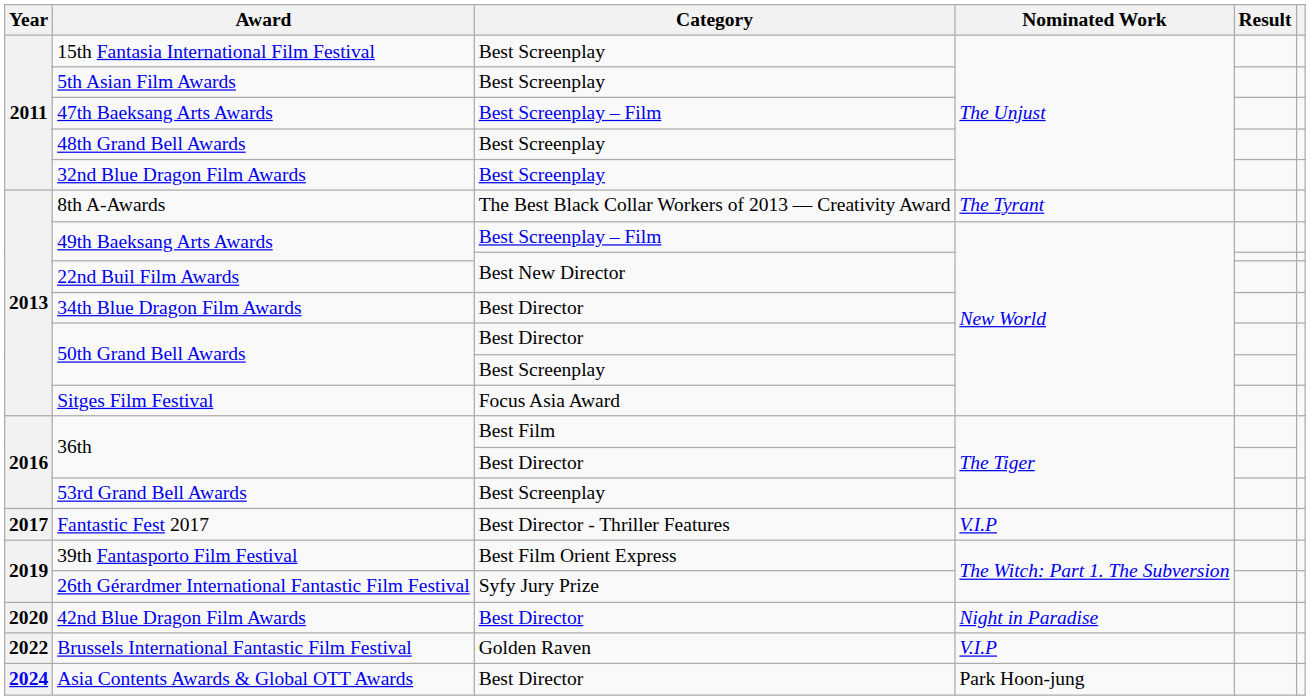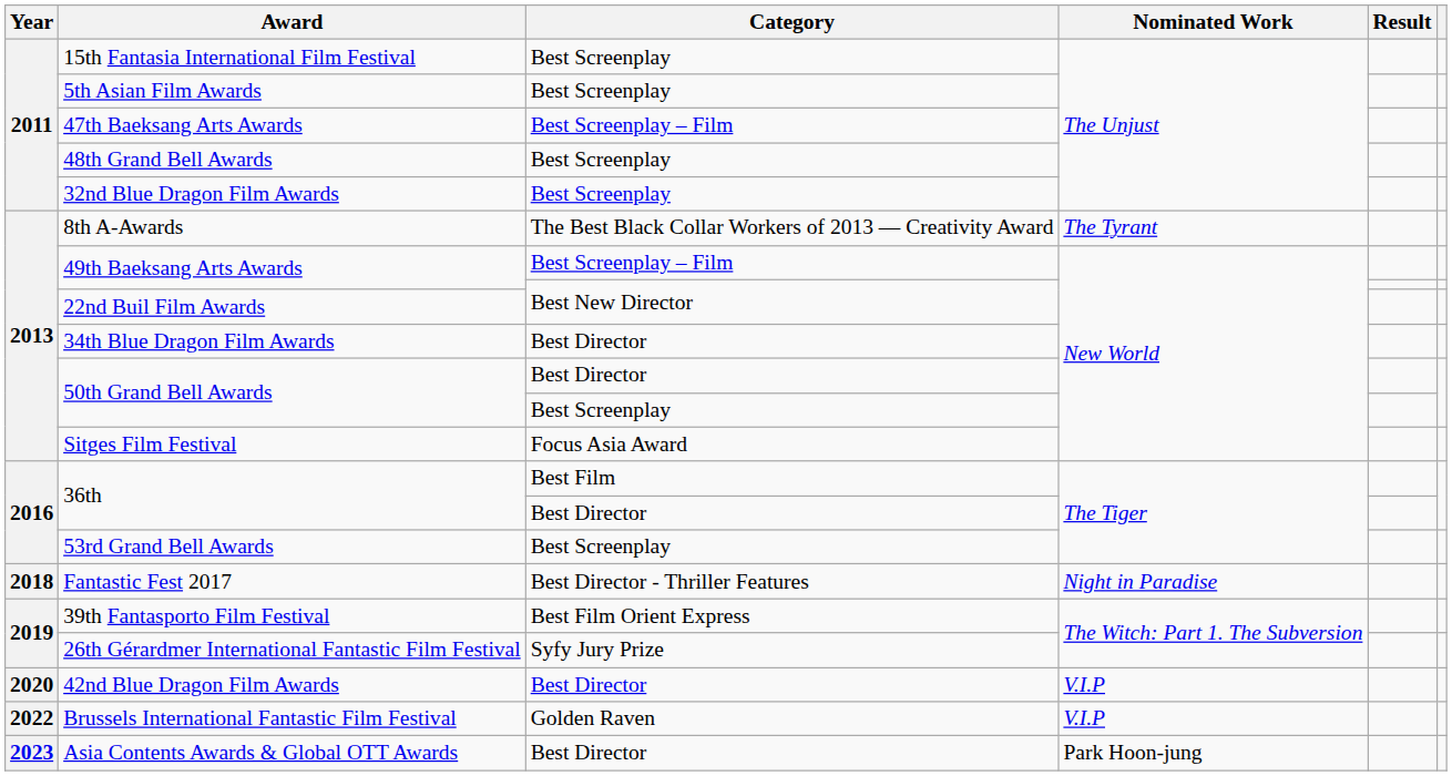 <table class="wikitable plainrowheaders sortable">
 <tr>
 <th scope="col">Year</th>
 <th scope="col">Award</th>
 <th scope="col">Category</th>
 <th scope="col">Nominated Work</th>
 <th scope="col">Result</th>
 <th scope="col" class="unsortable"></th>
 </tr>
 <tr>
 <th scope="row" rowspan=5>2011</th>
 <td>15th <a href='#'>Fantasia International Film Festival</a></td>
 <td>Best Screenplay</td>
 <td rowspan=5><em><a href='#'>The Unjust</a></em></td>
 <td></td>
 <td></td>
 </tr>
 <tr>
 <td><a href='#'>5th Asian Film Awards</a></td>
 <td>Best Screenplay</td>
 <td></td>
 <td></td>
 </tr>
 <tr>
 <td><a href='#'>47th Baeksang Arts Awards</a></td>
 <td><a href='#'>Best Screenplay – Film</a></td>
 <td></td>
 <td></td>
 </tr>
 <tr>
 <td><a href='#'>48th Grand Bell Awards</a></td>
 <td>Best Screenplay</td>
 <td></td>
 <td></td>
 </tr>
 <tr>
 <td><a href='#'>32nd Blue Dragon Film Awards</a></td>
 <td><a href='#'>Best Screenplay</a></td>
 <td></td>
 <td></td>
 </tr>
 <tr>
 <th scope="row" rowspan="8">2013</th>
 <td>8th A-Awards</td>
 <td>The Best Black Collar Workers of 2013 — Creativity Award</td>
 <td><em><a href='#'>The Tyrant</a></em></td>
 <td></td>
 <td></td>
 </tr>
 <tr>
 <td rowspan=2><a href='#'>49th Baeksang Arts Awards</a></td>
 <td><a href='#'>Best Screenplay – Film</a></td>
 <td rowspan="7"><em><a href='#'>New World</a></em></td>
 <td></td>
 <td></td>
 </tr>
 <tr>
 <td rowspan="2">Best New Director</td>
 <td></td>
 <td></td>
 </tr>
 <tr>
 <td><a href='#'>22nd Buil Film Awards</a></td>
 <td></td>
 <td></td>
 </tr>
 <tr>
 <td><a href='#'>34th Blue Dragon Film Awards</a></td>
 <td>Best Director</td>
 <td></td>
 <td></td>
 </tr>
 <tr>
 <td rowspan="2"><a href='#'>50th Grand Bell Awards</a></td>
 <td>Best Director</td>
 <td></td>
 <td rowspan="2"></td>
 </tr>
 <tr>
 <td>Best Screenplay</td>
 <td></td>
 </tr>
 <tr>
 <td><a href='#'>Sitges Film Festival</a></td>
 <td>Focus Asia Award</td>
 <td></td>
 <td></td>
 </tr>
 <tr>
 <th scope="row" rowspan="3">2016</th>
 <td rowspan="2">36th </td>
 <td>Best Film</td>
 <td rowspan="3"><em><a href='#'>The Tiger</a></em></td>
 <td></td>
 <td rowspan="2"></td>
 </tr>
 <tr>
 <td>Best Director</td>
 <td></td>
 </tr>
 <tr>
 <td><a href='#'>53rd Grand Bell Awards</a></td>
 <td>Best Screenplay</td>
 <td></td>
 <td></td>
 </tr>
 <tr>
-<th scope="row">2017</th>
+<th scope="row">2018</th>
 <td><a href='#'>Fantastic Fest</a> 2017</td>
 <td>Best Director - Thriller Features</td>
-<td><em><a href='#'>V.I.P</a></em></td>
+<td><em><a href='#'>Night in Paradise</a></em></td>
 <td></td>
 <td></td>
 </tr>
 <tr>
 <th scope="row" rowspan=2>2019</th>
 <td>39th <a href='#'>Fantasporto Film Festival</a></td>
 <td>Best Film Orient Express</td>
 <td rowspan=2><em><a href='#'>The Witch: Part 1. The Subversion</a></em></td>
 <td></td>
 <td></td>
 </tr>
 <tr>
 <td><a href='#'>26th Gérardmer International Fantastic Film Festival</a></td>
 <td>Syfy Jury Prize</td>
 <td></td>
 <td></td>
 </tr>
 <tr>
 <th scope="row">2020</th>
 <td><a href='#'>42nd Blue Dragon Film Awards</a></td>
 <td><a href='#'>Best Director</a></td>
-<td><em><a href='#'>Night in Paradise</a></em></td>
+<td><em><a href='#'>V.I.P</a></em></td>
 <td></td>
 <td></td>
 </tr>
 <tr>
 <th scope="row">2022</th>
 <td scope="row"><a href='#'>Brussels International Fantastic Film Festival</a></td>
 <td>Golden Raven</td>
 <td><em><a href='#'>V.I.P</a></em></td>
 <td></td>
 <td></td>
 </tr>
 <tr>
-<th scope="row"><a href='#'>2024</a></th>
+<th scope="row"><a href='#'>2023</a></th>
 <td><a href='#'>Asia Contents Awards & Global OTT Awards</a></td>
 <td>Best Director</td>
 <td>Park Hoon-jung</td>
 <td></td>
 <td></td>
 </tr>
 </table>
